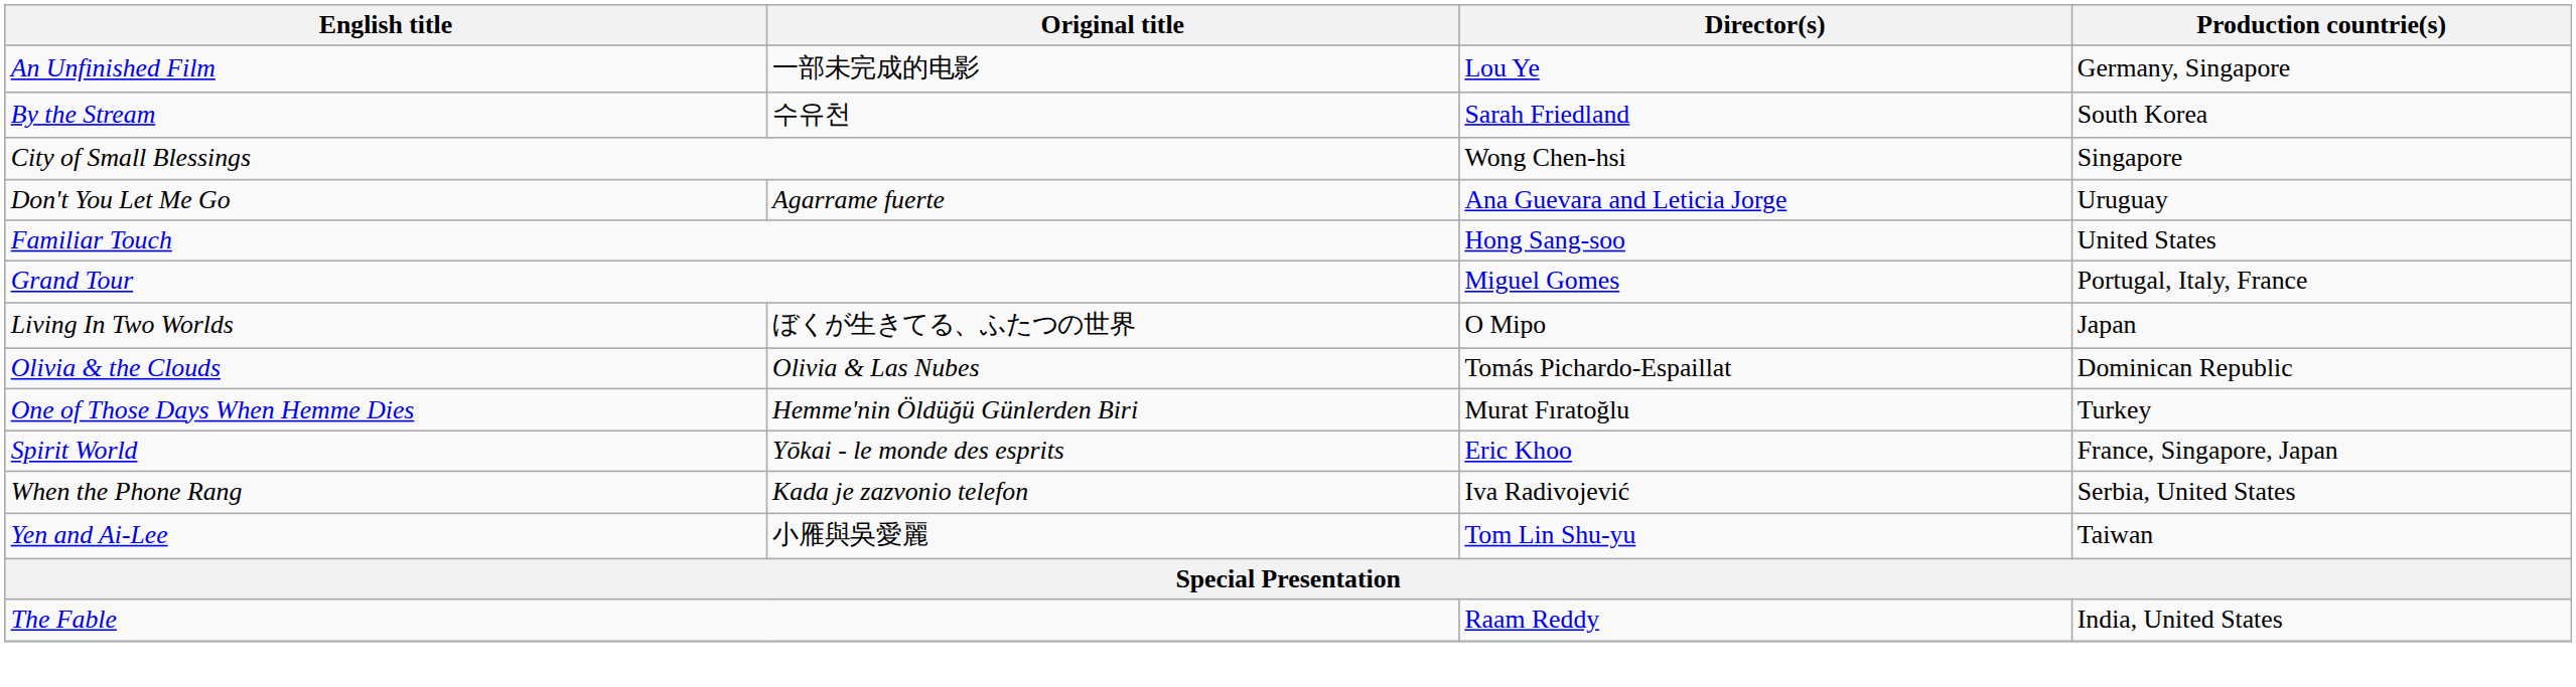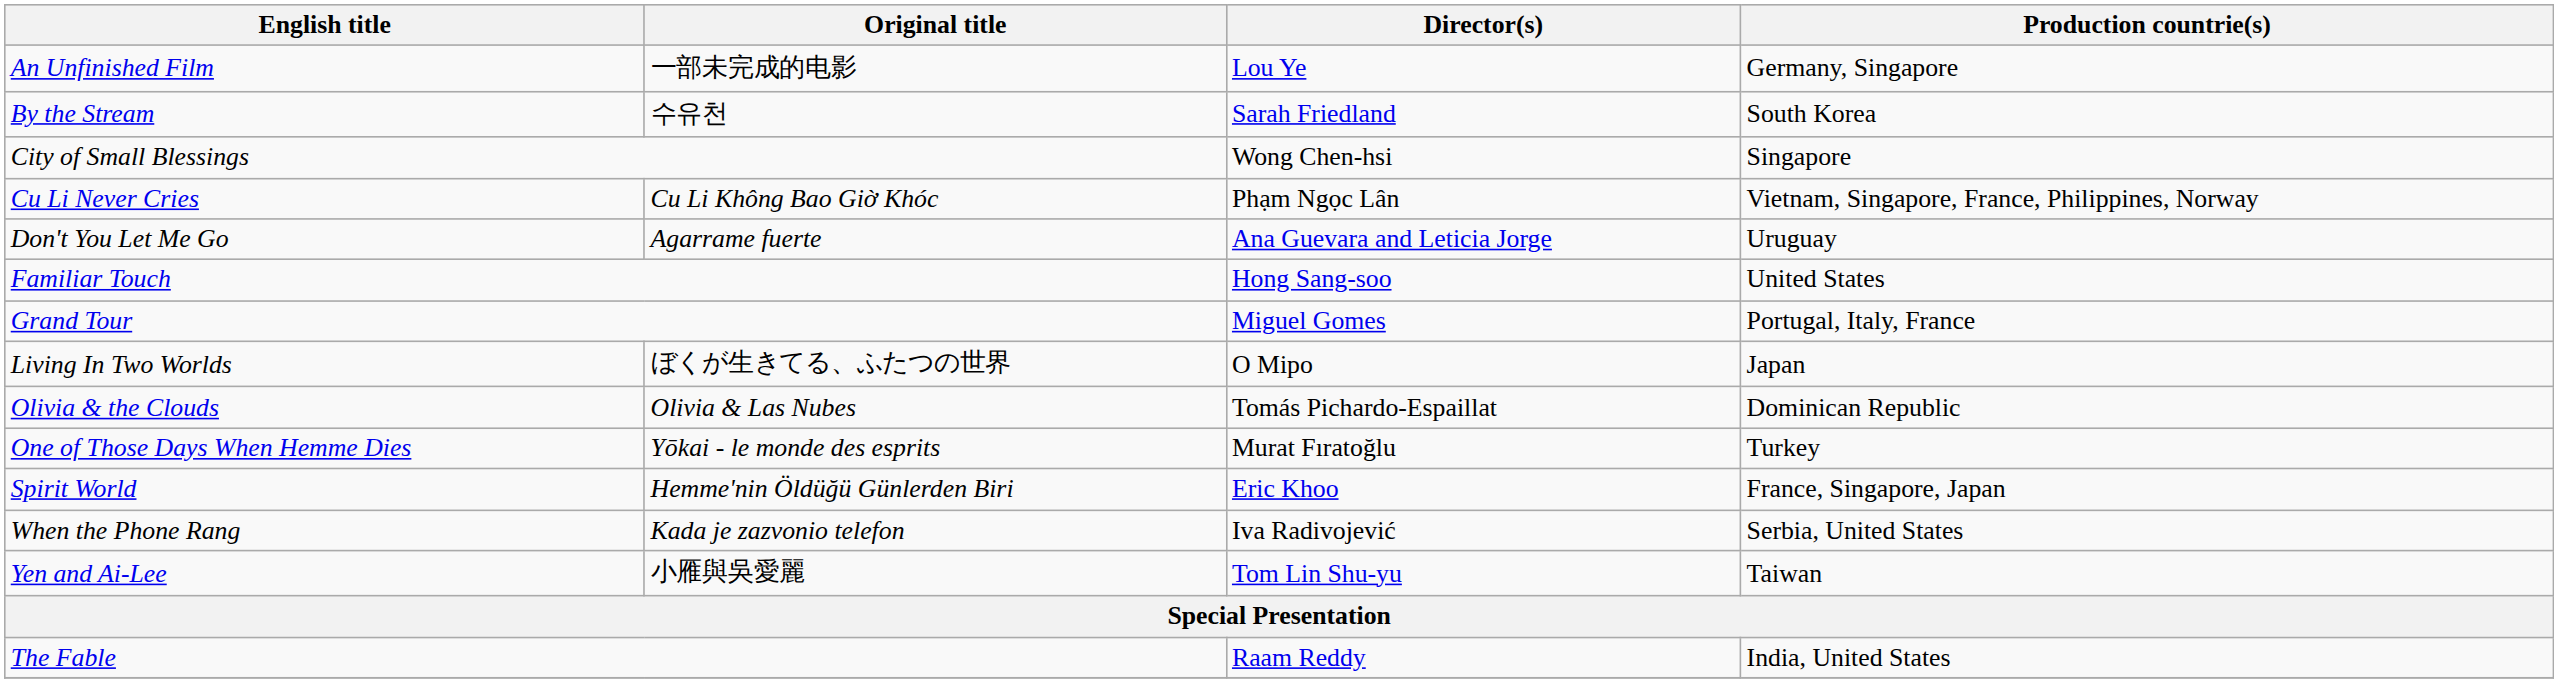 <table class="sortable wikitable" style="width:100%; margin-bottom:4px">
 <tr>
 <th scope="col">English title</th>
 <th scope="col">Original title</th>
 <th scope="col">Director(s)</th>
 <th scope="col">Production countrie(s)</th>
 </tr>
 <tr>
 <td><em><a href='#'>An Unfinished Film</a></em></td>
 <td>一部未完成的电影</td>
 <td><a href='#'>Lou Ye</a></td>
 <td>Germany, Singapore</td>
 </tr>
 <tr>
 <td><em><a href='#'>By the Stream</a></em></td>
 <td>수유천</td>
 <td><a href='#'>Sarah Friedland</a></td>
 <td>South Korea</td>
 </tr>
 <tr>
 <td colspan="2"><em>City of Small Blessings</em></td>
 <td>Wong Chen-hsi</td>
 <td>Singapore</td>
+</tr>
+<tr>
+<td><em><a href='#'>Cu Li Never Cries</a></em></td>
+<td><em>Cu Li Không Bao Giờ Khóc</em></td>
+<td>Phạm Ngọc Lân</td>
+<td>Vietnam, Singapore, France, Philippines, Norway</td>
 </tr>
 <tr>
 <td><em>Don't You Let Me Go</em></td>
 <td><em>Agarrame fuerte</em></td>
 <td><a href='#'>Ana Guevara and Leticia Jorge</a></td>
 <td>Uruguay</td>
 </tr>
 <tr>
 <td colspan="2"><em><a href='#'>Familiar Touch</a></em></td>
 <td><a href='#'>Hong Sang-soo</a></td>
 <td>United States</td>
 </tr>
 <tr>
 <td colspan="2"><em><a href='#'>Grand Tour</a></em></td>
 <td><a href='#'>Miguel Gomes</a></td>
 <td>Portugal, Italy, France</td>
 </tr>
 <tr>
 <td><em>Living In Two Worlds</em></td>
 <td>ぼくが生きてる、ふたつの世界</td>
 <td>O Mipo</td>
 <td>Japan</td>
 </tr>
 <tr>
 <td><em><a href='#'>Olivia & the Clouds</a></em></td>
 <td><em>Olivia & Las Nubes</em></td>
 <td>Tomás Pichardo-Espaillat</td>
 <td>Dominican Republic</td>
 </tr>
 <tr>
 <td><em><a href='#'>One of Those Days When Hemme Dies</a></em></td>
-<td><em>Hemme'nin Öldüğü Günlerden Biri</em></td>
+<td><em>Yōkai - le monde des esprits</em></td>
 <td>Murat Fıratoğlu</td>
 <td>Turkey</td>
 </tr>
 <tr>
 <td><em><a href='#'>Spirit World</a></em> </td>
-<td><em>Yōkai - le monde des esprits</em></td>
+<td><em>Hemme'nin Öldüğü Günlerden Biri</em></td>
 <td><a href='#'>Eric Khoo</a></td>
 <td>France, Singapore, Japan</td>
 </tr>
 <tr>
 <td><em>When the Phone Rang</em></td>
 <td><em>Kada je zazvonio telefon</em></td>
 <td>Iva Radivojević</td>
 <td>Serbia, United States</td>
 </tr>
 <tr>
 <td><em><a href='#'>Yen and Ai-Lee</a></em></td>
 <td>小雁與吳愛麗</td>
 <td><a href='#'>Tom Lin Shu-yu</a></td>
 <td>Taiwan</td>
 </tr>
 <tr>
 <th colspan="4">Special Presentation</th>
 </tr>
 <tr>
 <td colspan="2"><em><a href='#'>The Fable</a></em></td>
 <td><a href='#'>Raam Reddy</a></td>
 <td>India, United States</td>
 </tr>
 <tr>
 </tr>
 </table>
